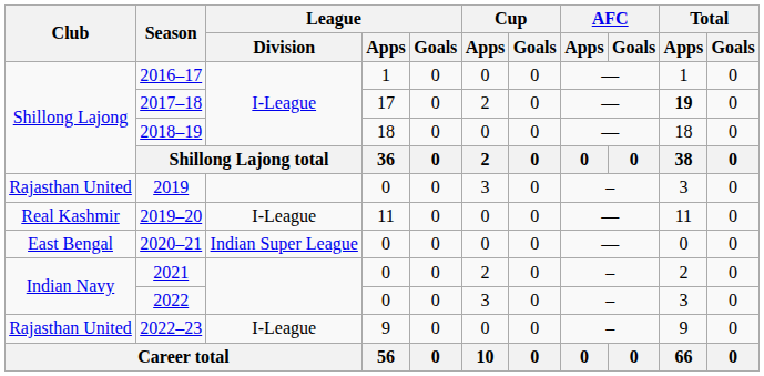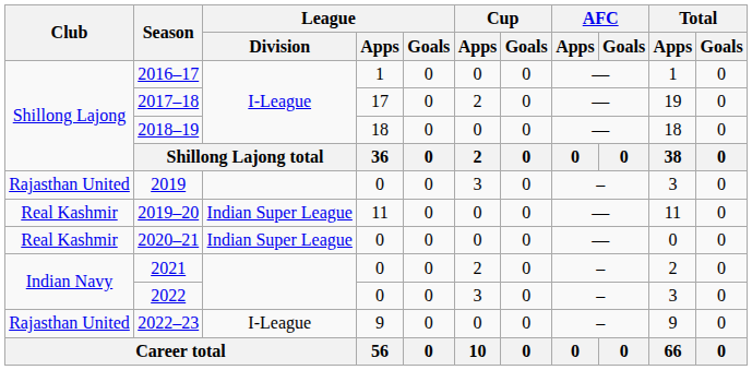 <table class="wikitable" style="text-align: center; font-size;">
 <tr>
 <th rowspan="2">Club</th>
 <th rowspan="2">Season</th>
 <th colspan="3">League</th>
 <th colspan="2">Cup</th>
 <th colspan="2"><a href='#'>AFC</a></th>
 <th colspan="2">Total</th>
 </tr>
 <tr>
 <th>Division</th>
 <th>Apps</th>
 <th>Goals</th>
 <th>Apps</th>
 <th>Goals</th>
 <th>Apps</th>
 <th>Goals</th>
 <th>Apps</th>
 <th>Goals</th>
 </tr>
 <tr>
 <td rowspan="4"><a href='#'>Shillong Lajong</a></td>
 <td><a href='#'>2016–17</a></td>
 <td rowspan="3"><a href='#'>I-League</a></td>
 <td>1</td>
 <td>0</td>
 <td>0</td>
 <td>0</td>
 <td colspan="2">—</td>
 <td>1</td>
 <td>0</td>
 </tr>
 <tr>
 <td><a href='#'>2017–18</a></td>
 <td>17</td>
 <td>0</td>
 <td>2</td>
 <td>0</td>
 <td colspan="2">—</td>
-<td><strong>19</strong></td>
+<td>19</td>
 <td>0</td>
 </tr>
 <tr>
 <td><a href='#'>2018–19</a></td>
 <td>18</td>
 <td>0</td>
 <td>0</td>
 <td>0</td>
 <td colspan="2">—</td>
 <td>18</td>
 <td>0</td>
 </tr>
 <tr>
 <th colspan="2">Shillong Lajong total</th>
 <th>36</th>
 <th>0</th>
 <th>2</th>
 <th>0</th>
 <th>0</th>
 <th>0</th>
 <th>38</th>
 <th>0</th>
 </tr>
 <tr>
 <td rowspan="1"><a href='#'>Rajasthan United</a></td>
 <td><a href='#'>2019</a></td>
 <td></td>
 <td>0</td>
 <td>0</td>
 <td>3</td>
 <td>0</td>
 <td colspan="2">–</td>
 <td>3</td>
 <td>0</td>
 </tr>
 <tr>
 <td rowspan="1"><a href='#'>Real Kashmir</a></td>
 <td><a href='#'>2019–20</a></td>
-<td rowspan="1">I-League</td>
+<td rowspan="1"><a href='#'>Indian Super League</a></td>
 <td>11</td>
 <td>0</td>
 <td>0</td>
 <td>0</td>
 <td colspan="2">—</td>
 <td>11</td>
 <td>0</td>
 </tr>
 <tr>
-<td rowspan="1"><a href='#'>East Bengal</a></td>
+<td rowspan="1"><a href='#'>Real Kashmir</a></td>
 <td><a href='#'>2020–21</a></td>
 <td rowspan="1"><a href='#'>Indian Super League</a></td>
 <td>0</td>
 <td>0</td>
 <td>0</td>
 <td>0</td>
 <td colspan="2">—</td>
 <td>0</td>
 <td>0</td>
 </tr>
 <tr>
 <td rowspan="2"><a href='#'>Indian Navy</a></td>
 <td><a href='#'>2021</a></td>
 <td rowspan="2"></td>
 <td>0</td>
 <td>0</td>
 <td>2</td>
 <td>0</td>
 <td colspan="2">–</td>
 <td>2</td>
 <td>0</td>
 </tr>
 <tr>
 <td><a href='#'>2022</a></td>
 <td>0</td>
 <td>0</td>
 <td>3</td>
 <td>0</td>
 <td colspan="2">–</td>
 <td>3</td>
 <td>0</td>
 </tr>
 <tr>
 <td rowspan="1"><a href='#'>Rajasthan United</a></td>
 <td><a href='#'>2022–23</a></td>
 <td rowspan="1">I-League</td>
 <td>9</td>
 <td>0</td>
 <td>0</td>
 <td>0</td>
 <td colspan="2">–</td>
 <td>9</td>
 <td>0</td>
 </tr>
 <tr>
 <th colspan="3">Career total</th>
 <th>56</th>
 <th>0</th>
 <th>10</th>
 <th>0</th>
 <th>0</th>
 <th>0</th>
 <th>66</th>
 <th>0</th>
 </tr>
 </table>
